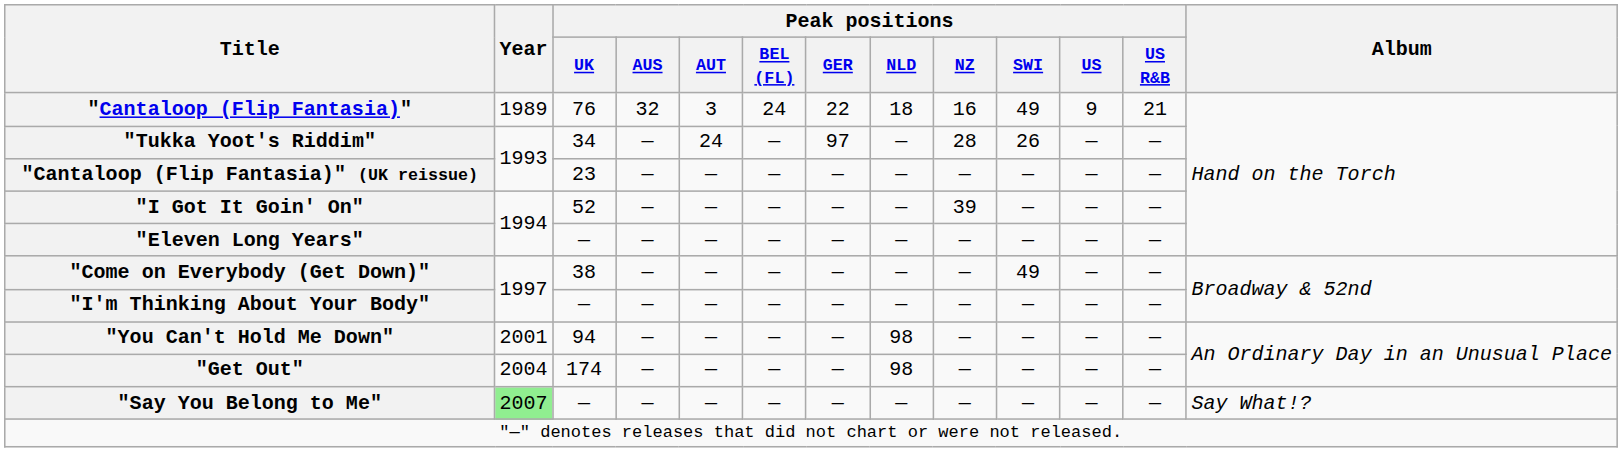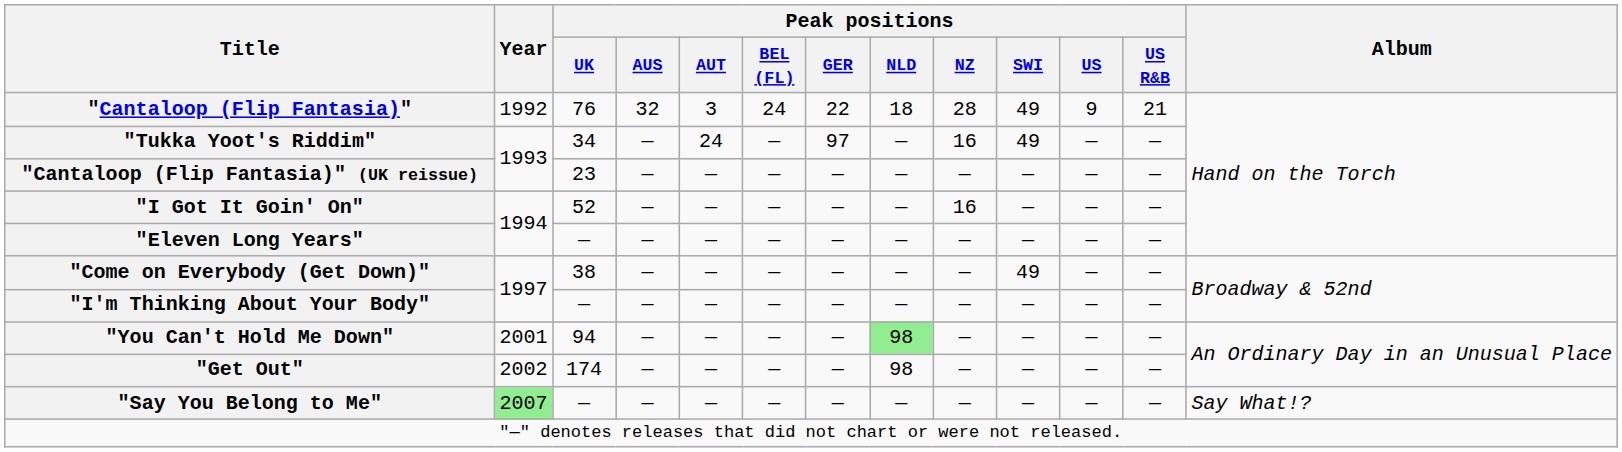 <table class="wikitable plainrowheaders" style="text-align:center;">
 <tr>
 <th rowspan="2" style="width:24em;">Title</th>
 <th rowspan="2">Year</th>
 <th colspan="10">Peak positions</th>
 <th rowspan="2">Album</th>
 </tr>
 <tr>
 <th width="35"><small><a href='#'>UK</a></small><br></th>
 <th width="35"><small><a href='#'>AUS</a></small><br></th>
 <th width="35"><small><a href='#'>AUT</a></small><br></th>
 <th width="35"><small><a href='#'>BEL<br>(FL)</a></small><br></th>
 <th width="35"><small><a href='#'>GER</a></small><br></th>
 <th width="35"><small><a href='#'>NLD</a></small><br></th>
 <th width="35"><small><a href='#'>NZ</a></small><br></th>
 <th width="35"><small><a href='#'>SWI</a></small><br></th>
 <th width="35"><small><a href='#'>US</a></small><br></th>
 <th width="35"><small><a href='#'>US<br>R&B</a></small><br></th>
 </tr>
 <tr>
 <th scope="row">"<a href='#'>Cantaloop (Flip Fantasia)</a>"</th>
-<td>1989</td>
+<td>1992</td>
 <td>76</td>
 <td>32</td>
 <td>3</td>
 <td>24</td>
 <td>22</td>
 <td>18</td>
-<td>16</td>
+<td>28</td>
 <td>49</td>
 <td>9</td>
 <td>21</td>
 <td align="left" rowspan="5"><em>Hand on the Torch</em></td>
 </tr>
 <tr>
 <th scope="row">"Tukka Yoot's Riddim"</th>
 <td rowspan="2">1993</td>
 <td>34</td>
 <td>—</td>
 <td>24</td>
 <td>—</td>
 <td>97</td>
 <td>—</td>
-<td>28</td>
-<td>26</td>
+<td>16</td>
+<td>49</td>
 <td>—</td>
 <td>—</td>
 </tr>
 <tr>
 <th scope="row">"Cantaloop (Flip Fantasia)" <small>(UK reissue)</small></th>
 <td>23</td>
 <td>—</td>
 <td>—</td>
 <td>—</td>
 <td>—</td>
 <td>—</td>
 <td>—</td>
 <td>—</td>
 <td>—</td>
 <td>—</td>
 </tr>
 <tr>
 <th scope="row">"I Got It Goin' On"</th>
 <td rowspan="2">1994</td>
 <td>52</td>
 <td>—</td>
 <td>—</td>
 <td>—</td>
 <td>—</td>
 <td>—</td>
-<td>39</td>
+<td>16</td>
 <td>—</td>
 <td>—</td>
 <td>—</td>
 </tr>
 <tr>
 <th scope="row">"Eleven Long Years"</th>
 <td>—</td>
 <td>—</td>
 <td>—</td>
 <td>—</td>
 <td>—</td>
 <td>—</td>
 <td>—</td>
 <td>—</td>
 <td>—</td>
 <td>—</td>
 </tr>
 <tr>
 <th scope="row">"Come on Everybody (Get Down)"</th>
 <td rowspan="2">1997</td>
 <td>38</td>
 <td>—</td>
 <td>—</td>
 <td>—</td>
 <td>—</td>
 <td>—</td>
 <td>—</td>
 <td>49</td>
 <td>—</td>
 <td>—</td>
 <td align="left" rowspan="2"><em>Broadway & 52nd</em></td>
 </tr>
 <tr>
 <th scope="row">"I'm Thinking About Your Body"</th>
 <td>—</td>
 <td>—</td>
 <td>—</td>
 <td>—</td>
 <td>—</td>
 <td>—</td>
 <td>—</td>
 <td>—</td>
 <td>—</td>
 <td>—</td>
 </tr>
 <tr>
 <th scope="row">"You Can't Hold Me Down"</th>
 <td>2001</td>
 <td>94</td>
 <td>—</td>
 <td>—</td>
 <td>—</td>
 <td>—</td>
-<td>98</td>
+<td style="background: lightgreen;">98</td>
 <td>—</td>
 <td>—</td>
 <td>—</td>
 <td>—</td>
 <td align="left" rowspan="2"><em>An Ordinary Day in an Unusual Place</em></td>
 </tr>
 <tr>
 <th scope="row">"Get Out"</th>
-<td>2004</td>
+<td>2002</td>
 <td>174</td>
 <td>—</td>
 <td>—</td>
 <td>—</td>
 <td>—</td>
 <td>98</td>
 <td>—</td>
 <td>—</td>
 <td>—</td>
 <td>—</td>
 </tr>
 <tr>
 <th scope="row">"Say You Belong to Me"</th>
 <td style="background: lightgreen;">2007</td>
 <td>—</td>
 <td>—</td>
 <td>—</td>
 <td>—</td>
 <td>—</td>
 <td>—</td>
 <td>—</td>
 <td>—</td>
 <td>—</td>
 <td>—</td>
 <td align="left"><em>Say What!?</em></td>
 </tr>
 <tr>
 <td align="center" colspan="14" style="font-size:85%">"—" denotes releases that did not chart or were not released.</td>
 </tr>
 </table>
